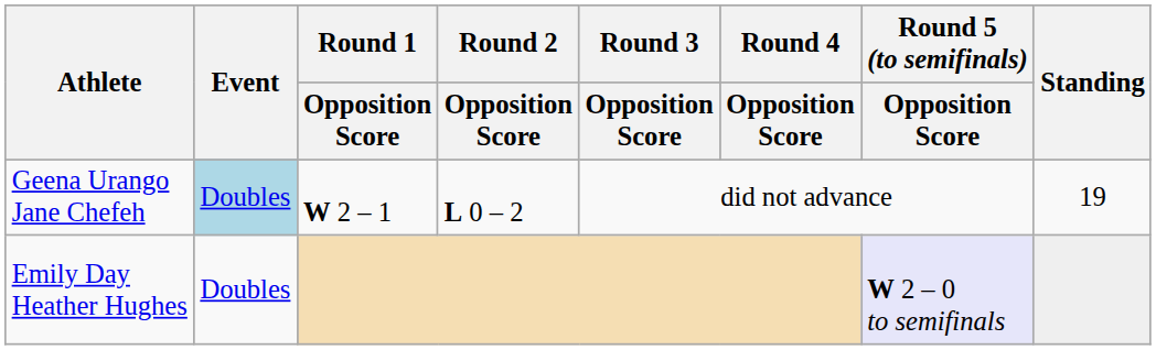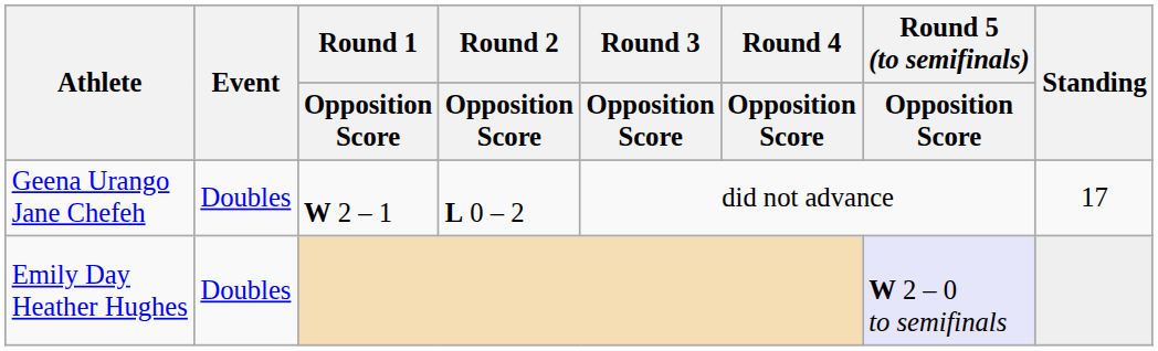 <table class="wikitable" border="1" style="font-size:90%">
 <tr>
 <th rowspan=2>Athlete</th>
 <th rowspan=2>Event</th>
 <th>Round 1</th>
 <th>Round 2</th>
 <th>Round 3</th>
 <th>Round 4</th>
 <th>Round 5<br><em>(to semifinals)</em></th>
 <th rowspan=2>Standing</th>
 </tr>
 <tr>
 <th>Opposition <br> Score</th>
 <th>Opposition <br> Score</th>
 <th>Opposition <br> Score</th>
 <th>Opposition <br> Score</th>
 <th>Opposition <br> Score</th>
 </tr>
 <tr>
 <td><a href='#'>Geena Urango</a><br><a href='#'>Jane Chefeh</a></td>
-<td style="background: lightblue;"><a href='#'>Doubles</a></td>
+<td><a href='#'>Doubles</a></td>
 <td><br><strong>W</strong> 2 – 1</td>
 <td><br><strong>L</strong> 0 – 2</td>
 <td align=center colspan=3>did not advance</td>
-<td align=center>19</td>
+<td align=center>17</td>
 </tr>
 <tr>
 <td><a href='#'>Emily Day</a><br><a href='#'>Heather Hughes</a></td>
 <td><a href='#'>Doubles</a></td>
 <td align=center colspan=4 bgcolor=wheat></td>
 <td style="background: lavender;"><br><strong>W</strong> 2 – 0<br><em>to semifinals</em></td>
 <td bgcolor=#EFEFEF></td>
 </tr>
 </table>
